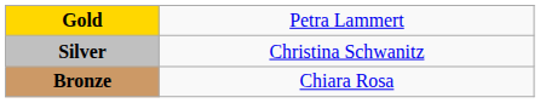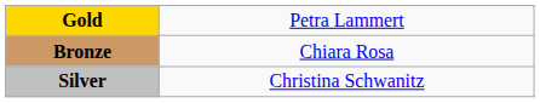 <table class="wikitable" style="text-align:center; " width="35%">
 <tr>
 <td bgcolor="gold"><strong>Gold</strong></td>
 <td><a href='#'>Petra Lammert</a><br>  <small><em></em></small></td>
 </tr>
 <tr>
+<td bgcolor="CC9966"><strong>Bronze</strong></td>
+<td><a href='#'>Chiara Rosa</a><br>  <small><em></em></small></td>
+</tr>
+<tr>
 <td bgcolor="silver"><strong>Silver</strong></td>
 <td><a href='#'>Christina Schwanitz</a><br>  <small><em></em></small></td>
 </tr>
-<tr>
-<td bgcolor="CC9966"><strong>Bronze</strong></td>
-<td><a href='#'>Chiara Rosa</a><br>  <small><em></em></small></td>
-</tr>
 </table>
